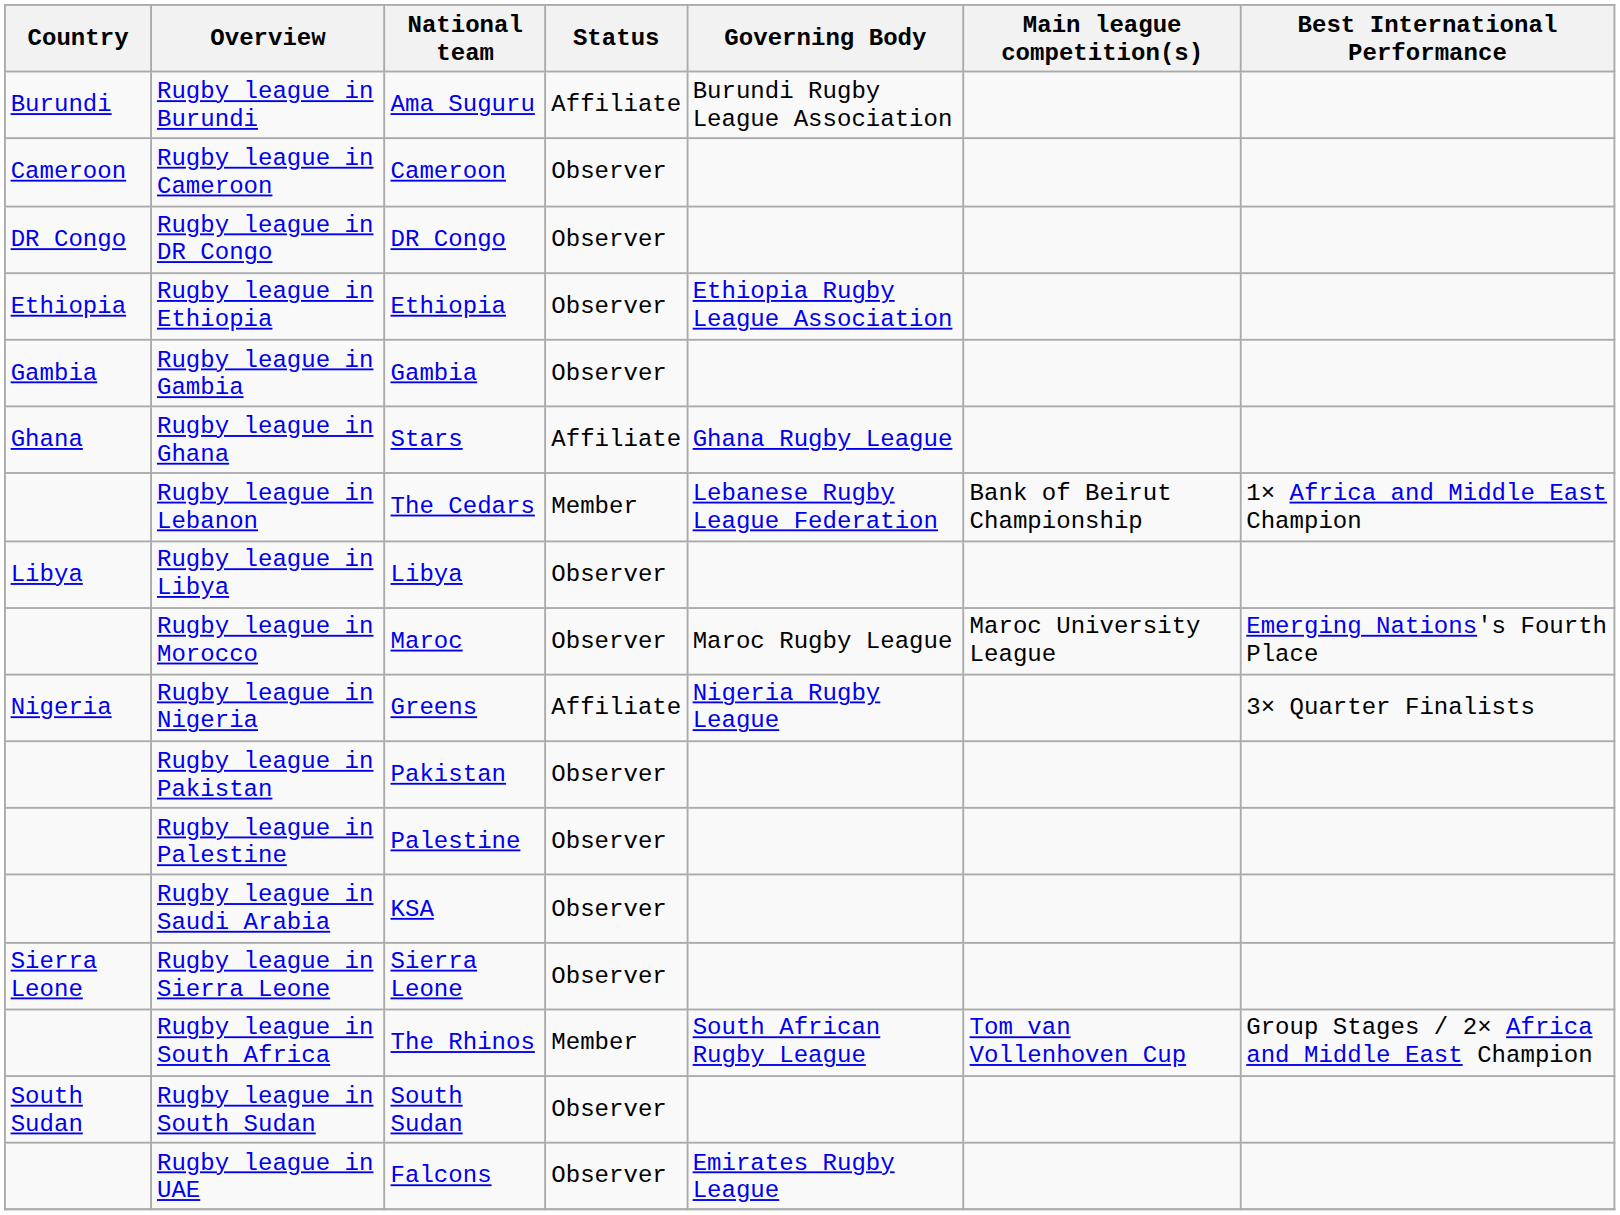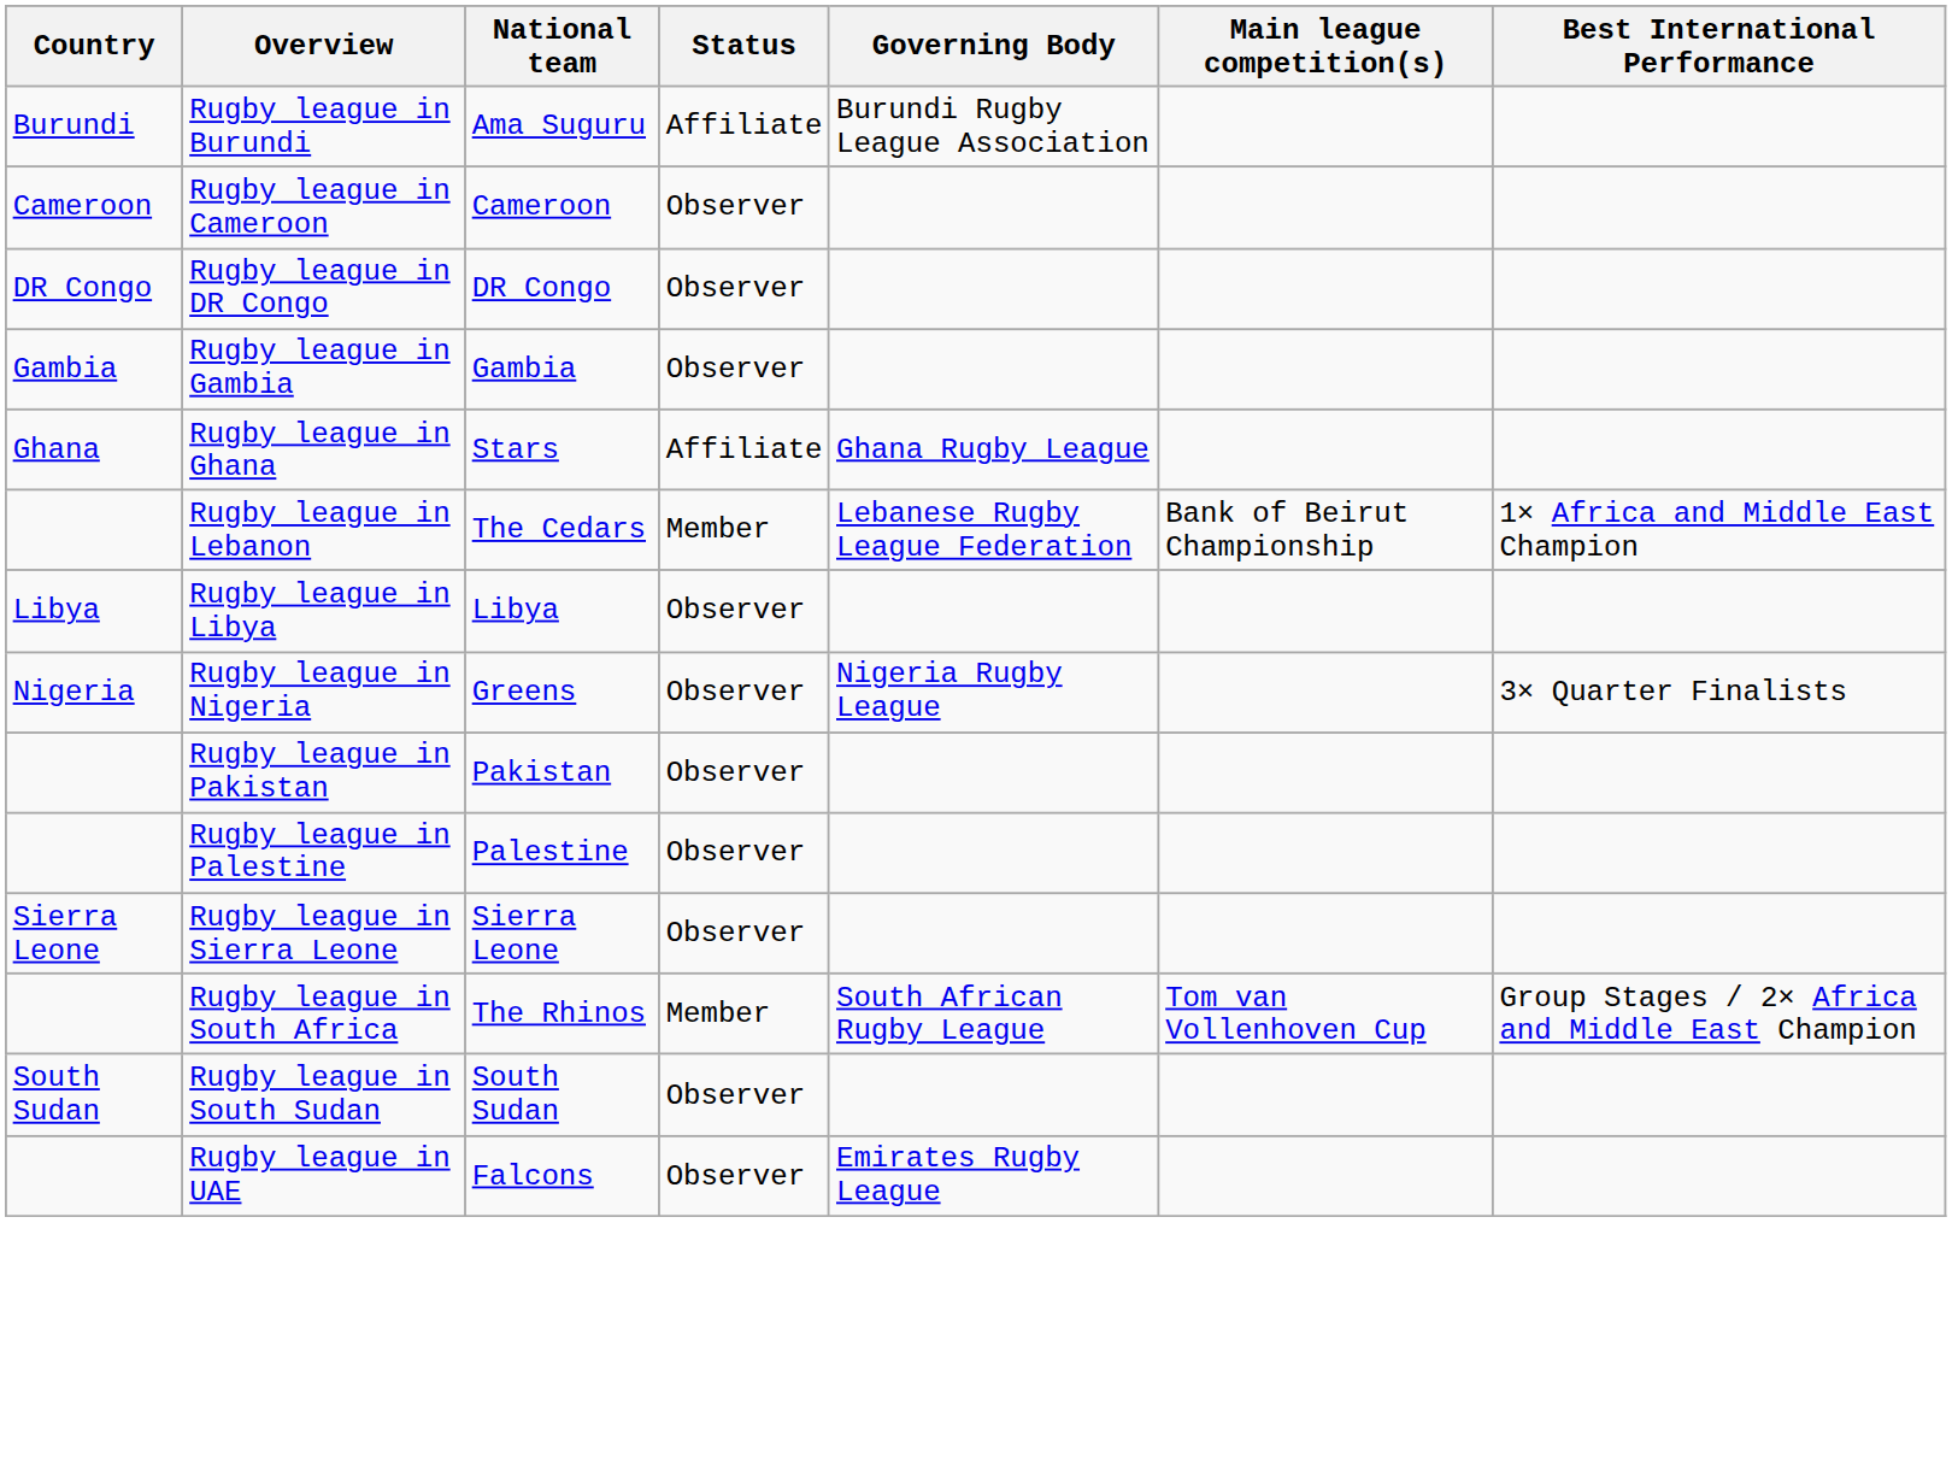 <table class="wikitable">
 <tr>
 <th>Country</th>
 <th>Overview</th>
 <th>National team</th>
 <th>Status</th>
 <th>Governing Body</th>
 <th>Main league competition(s)</th>
 <th>Best International Performance</th>
 </tr>
 <tr>
 <td> <a href='#'>Burundi</a></td>
 <td><a href='#'>Rugby league in Burundi</a></td>
 <td><a href='#'>Ama Suguru</a></td>
 <td>Affiliate</td>
 <td>Burundi Rugby League Association</td>
 <td></td>
 <td></td>
 </tr>
 <tr>
 <td> <a href='#'>Cameroon</a></td>
 <td><a href='#'>Rugby league in Cameroon</a></td>
 <td><a href='#'>Cameroon</a></td>
 <td>Observer</td>
 <td></td>
 <td></td>
 <td></td>
 </tr>
 <tr>
 <td> <a href='#'>DR Congo</a></td>
 <td><a href='#'>Rugby league in DR Congo</a></td>
 <td><a href='#'>DR Congo</a></td>
 <td>Observer</td>
 <td></td>
-<td></td>
-<td></td>
-</tr>
-<tr>
-<td> <a href='#'>Ethiopia</a></td>
-<td><a href='#'>Rugby league in Ethiopia</a></td>
-<td><a href='#'>Ethiopia</a></td>
-<td>Observer</td>
-<td><a href='#'>Ethiopia Rugby League Association</a></td>
 <td></td>
 <td></td>
 </tr>
 <tr>
 <td> <a href='#'>Gambia</a></td>
 <td><a href='#'>Rugby league in Gambia</a></td>
 <td><a href='#'>Gambia</a></td>
 <td>Observer</td>
 <td></td>
 <td></td>
 <td></td>
 </tr>
 <tr>
 <td> <a href='#'>Ghana</a></td>
 <td><a href='#'>Rugby league in Ghana</a></td>
 <td><a href='#'>Stars</a></td>
 <td>Affiliate</td>
 <td><a href='#'>Ghana Rugby League</a></td>
 <td></td>
 <td></td>
 </tr>
 <tr>
 <td></td>
 <td><a href='#'>Rugby league in Lebanon</a></td>
 <td><a href='#'>The Cedars</a></td>
 <td>Member</td>
 <td><a href='#'>Lebanese Rugby League Federation</a></td>
 <td>Bank of Beirut Championship</td>
 <td>1× <a href='#'>Africa and Middle East</a> Champion</td>
 </tr>
 <tr>
 <td> <a href='#'>Libya</a></td>
 <td><a href='#'>Rugby league in Libya</a></td>
 <td><a href='#'>Libya</a></td>
 <td>Observer</td>
 <td></td>
 <td></td>
 <td></td>
 </tr>
 <tr>
-<td></td>
-<td><a href='#'>Rugby league in Morocco</a></td>
-<td><a href='#'>Maroc</a></td>
-<td>Observer</td>
-<td>Maroc Rugby League</td>
-<td>Maroc University League</td>
-<td><a href='#'>Emerging Nations</a>'s Fourth Place</td>
-</tr>
-<tr>
 <td> <a href='#'>Nigeria</a></td>
 <td><a href='#'>Rugby league in Nigeria</a></td>
 <td><a href='#'>Greens</a></td>
-<td>Affiliate</td>
+<td>Observer</td>
 <td><a href='#'>Nigeria Rugby League</a></td>
 <td></td>
 <td>3× Quarter Finalists</td>
 </tr>
 <tr>
 <td></td>
 <td><a href='#'>Rugby league in Pakistan</a></td>
 <td><a href='#'>Pakistan</a></td>
 <td>Observer</td>
 <td></td>
 <td></td>
 <td></td>
 </tr>
 <tr>
 <td></td>
 <td><a href='#'>Rugby league in Palestine</a></td>
 <td><a href='#'>Palestine</a></td>
-<td>Observer</td>
-<td></td>
-<td></td>
-<td></td>
-</tr>
-<tr>
-<td></td>
-<td><a href='#'>Rugby league in Saudi Arabia</a></td>
-<td><a href='#'>KSA</a></td>
 <td>Observer</td>
 <td></td>
 <td></td>
 <td></td>
 </tr>
 <tr>
 <td> <a href='#'>Sierra Leone</a></td>
 <td><a href='#'>Rugby league in Sierra Leone</a></td>
 <td><a href='#'>Sierra Leone</a></td>
 <td>Observer</td>
 <td></td>
 <td></td>
 <td></td>
 </tr>
 <tr>
 <td></td>
 <td><a href='#'>Rugby league in South Africa</a></td>
 <td><a href='#'>The Rhinos</a></td>
 <td>Member</td>
 <td><a href='#'>South African Rugby League</a></td>
 <td><a href='#'>Tom van Vollenhoven Cup</a></td>
 <td>Group Stages / 2× <a href='#'>Africa and Middle East</a> Champion</td>
 </tr>
 <tr>
 <td> <a href='#'>South Sudan</a></td>
 <td><a href='#'>Rugby league in South Sudan</a></td>
 <td><a href='#'>South Sudan</a></td>
 <td>Observer</td>
 <td></td>
 <td></td>
 <td></td>
 </tr>
 <tr>
 <td></td>
 <td><a href='#'>Rugby league in UAE</a></td>
 <td><a href='#'>Falcons</a></td>
 <td>Observer</td>
 <td><a href='#'>Emirates Rugby League</a></td>
 <td></td>
 <td></td>
 </tr>
 <tr>
 </tr>
 </table>
